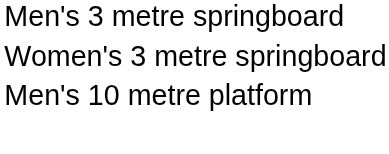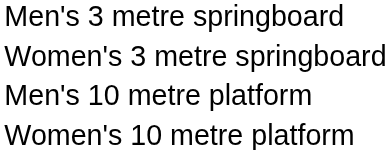 <table>
 <tr>
 <td>Men's 3 metre springboard<br></td>
 <td></td>
 <td></td>
 <td></td>
 </tr>
 <tr>
 <td>Women's 3 metre springboard<br></td>
 <td></td>
 <td></td>
 <td></td>
 </tr>
 <tr>
 <td>Men's 10 metre platform<br></td>
 <td></td>
 <td></td>
 <td></td>
 </tr>
+<tr>
+<td>Women's 10 metre platform<br></td>
+<td></td>
+<td></td>
+<td></td>
+</tr>
 </table>
